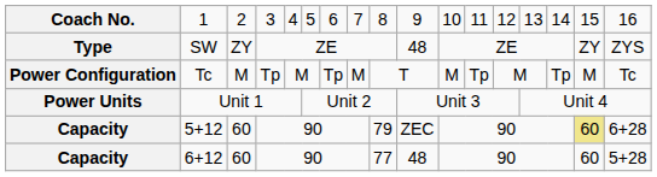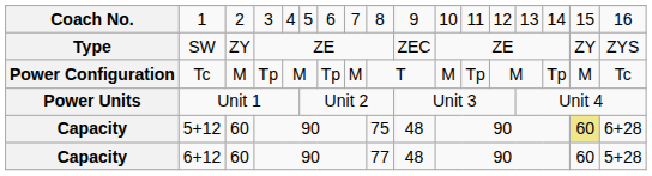 <table class="wikitable" style="text-align: center; font-size: small;">
 <tr>
 <th>Coach No.</th>
 <td>1</td>
 <td>2</td>
 <td>3</td>
 <td>4</td>
 <td>5</td>
 <td>6</td>
 <td>7</td>
 <td>8</td>
 <td>9</td>
 <td>10</td>
 <td>11</td>
 <td>12</td>
 <td>13</td>
 <td>14</td>
 <td>15</td>
 <td>16</td>
 </tr>
 <tr>
 <th>Type</th>
 <td>SW</td>
 <td>ZY</td>
 <td colspan=6>ZE</td>
-<td>48</td>
+<td>ZEC</td>
 <td colspan=5>ZE</td>
 <td>ZY</td>
 <td>ZYS</td>
 </tr>
 <tr>
 <th>Power Configuration</th>
 <td>Tc</td>
 <td>M</td>
 <td>Tp</td>
 <td colspan=2>M</td>
 <td>Tp</td>
 <td>M</td>
 <td colspan=2>T</td>
 <td>M</td>
 <td>Tp</td>
 <td colspan=2>M</td>
 <td>Tp</td>
 <td>M</td>
 <td>Tc</td>
 </tr>
 <tr>
 <th>Power Units</th>
 <td colspan=4>Unit 1</td>
 <td colspan=4>Unit 2</td>
 <td colspan=4>Unit 3</td>
 <td colspan=4>Unit 4</td>
 </tr>
 <tr>
 <th>Capacity</th>
 <td>5+12</td>
 <td>60</td>
 <td colspan=5>90</td>
-<td>79</td>
-<td>ZEC</td>
+<td>75</td>
+<td>48</td>
 <td colspan=5>90</td>
 <td style="background: khaki;">60</td>
 <td>6+28</td>
 </tr>
 <tr>
 <th>Capacity</th>
 <td>6+12</td>
 <td>60</td>
 <td colspan=5>90</td>
 <td>77</td>
 <td>48</td>
 <td colspan=5>90</td>
 <td>60</td>
 <td>5+28</td>
 </tr>
 </table>
